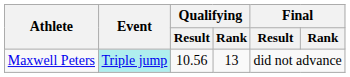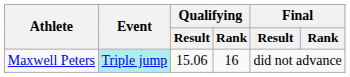 <table class=wikitable style="font-size:90%">
 <tr>
 <th rowspan="2">Athlete</th>
 <th rowspan="2">Event</th>
 <th colspan="2">Qualifying</th>
 <th colspan="2">Final</th>
 </tr>
 <tr style="font-size:95%">
 <th>Result</th>
 <th>Rank</th>
 <th>Result</th>
 <th>Rank</th>
 </tr>
 <tr align=center>
 <td align=left><a href='#'>Maxwell Peters</a></td>
 <td style="background: paleturquoise; text-align:left;"><a href='#'>Triple jump</a></td>
-<td>10.56</td>
-<td>13</td>
+<td>15.06</td>
+<td>16</td>
 <td colspan=2>did not advance</td>
 </tr>
 </table>
